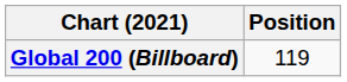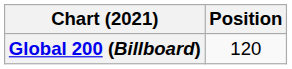 <table class="wikitable sortable plainrowheaders" style="text-align:center">
 <tr>
 <th scope="col">Chart (2021)</th>
 <th scope="col">Position</th>
 </tr>
 <tr>
 <th scope="row"><a href='#'>Global 200</a> (<em>Billboard</em>)</th>
-<td>119</td>
+<td>120</td>
 </tr>
 </table>
